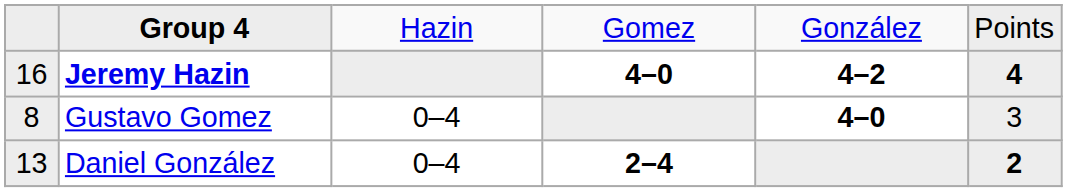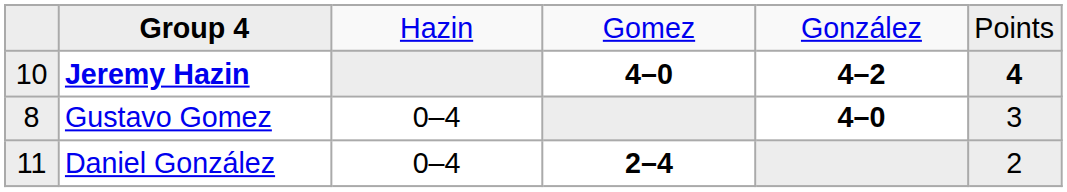 <table class="wikitable" style="font-size:90%">
 <tr style="text-align:center;">
 <td style="background-color:#ededed;" width="20"></td>
 <td style="background-color:#ededed;" width="130" style="text-align:center;"><strong>Group 4</strong></td>
 <td width="100"> <a href='#'>Hazin</a></td>
 <td width="100"> <a href='#'>Gomez</a></td>
 <td width="100"> <a href='#'>González</a></td>
 <td style="background-color:#ededed;" width="30">Points</td>
 </tr>
 <tr style="text-align:center;background-color:#ffffff;">
-<td style="background-color:#ededed;">16</td>
+<td style="background-color:#ededed;">10</td>
 <td style="text-align:left;"> <strong><a href='#'>Jeremy Hazin</a></strong></td>
 <td style="background-color:#ededed;"></td>
 <td><strong>4–0</strong></td>
 <td><strong>4–2</strong></td>
 <td style="background-color:#ededed;"><strong>4</strong></td>
 </tr>
 <tr style="text-align:center;background-color:#ffffff;">
 <td style="background-color:#ededed;">8</td>
 <td style="text-align:left;"> <a href='#'>Gustavo Gomez</a></td>
 <td>0–4</td>
 <td style="background-color:#ededed;"></td>
 <td><strong>4–0</strong></td>
 <td style="background-color:#ededed;">3</td>
 </tr>
 <tr style="text-align:center;background-color:#ffffff;">
-<td style="background-color:#ededed;">13</td>
+<td style="background-color:#ededed;">11</td>
 <td style="text-align:left;"> <a href='#'>Daniel González</a></td>
 <td>0–4</td>
 <td><strong>2–4</strong></td>
 <td style="background-color:#ededed;"></td>
-<td style="background-color:#ededed;"><strong>2</strong></td>
+<td style="background-color:#ededed;">2</td>
 </tr>
 </table>
